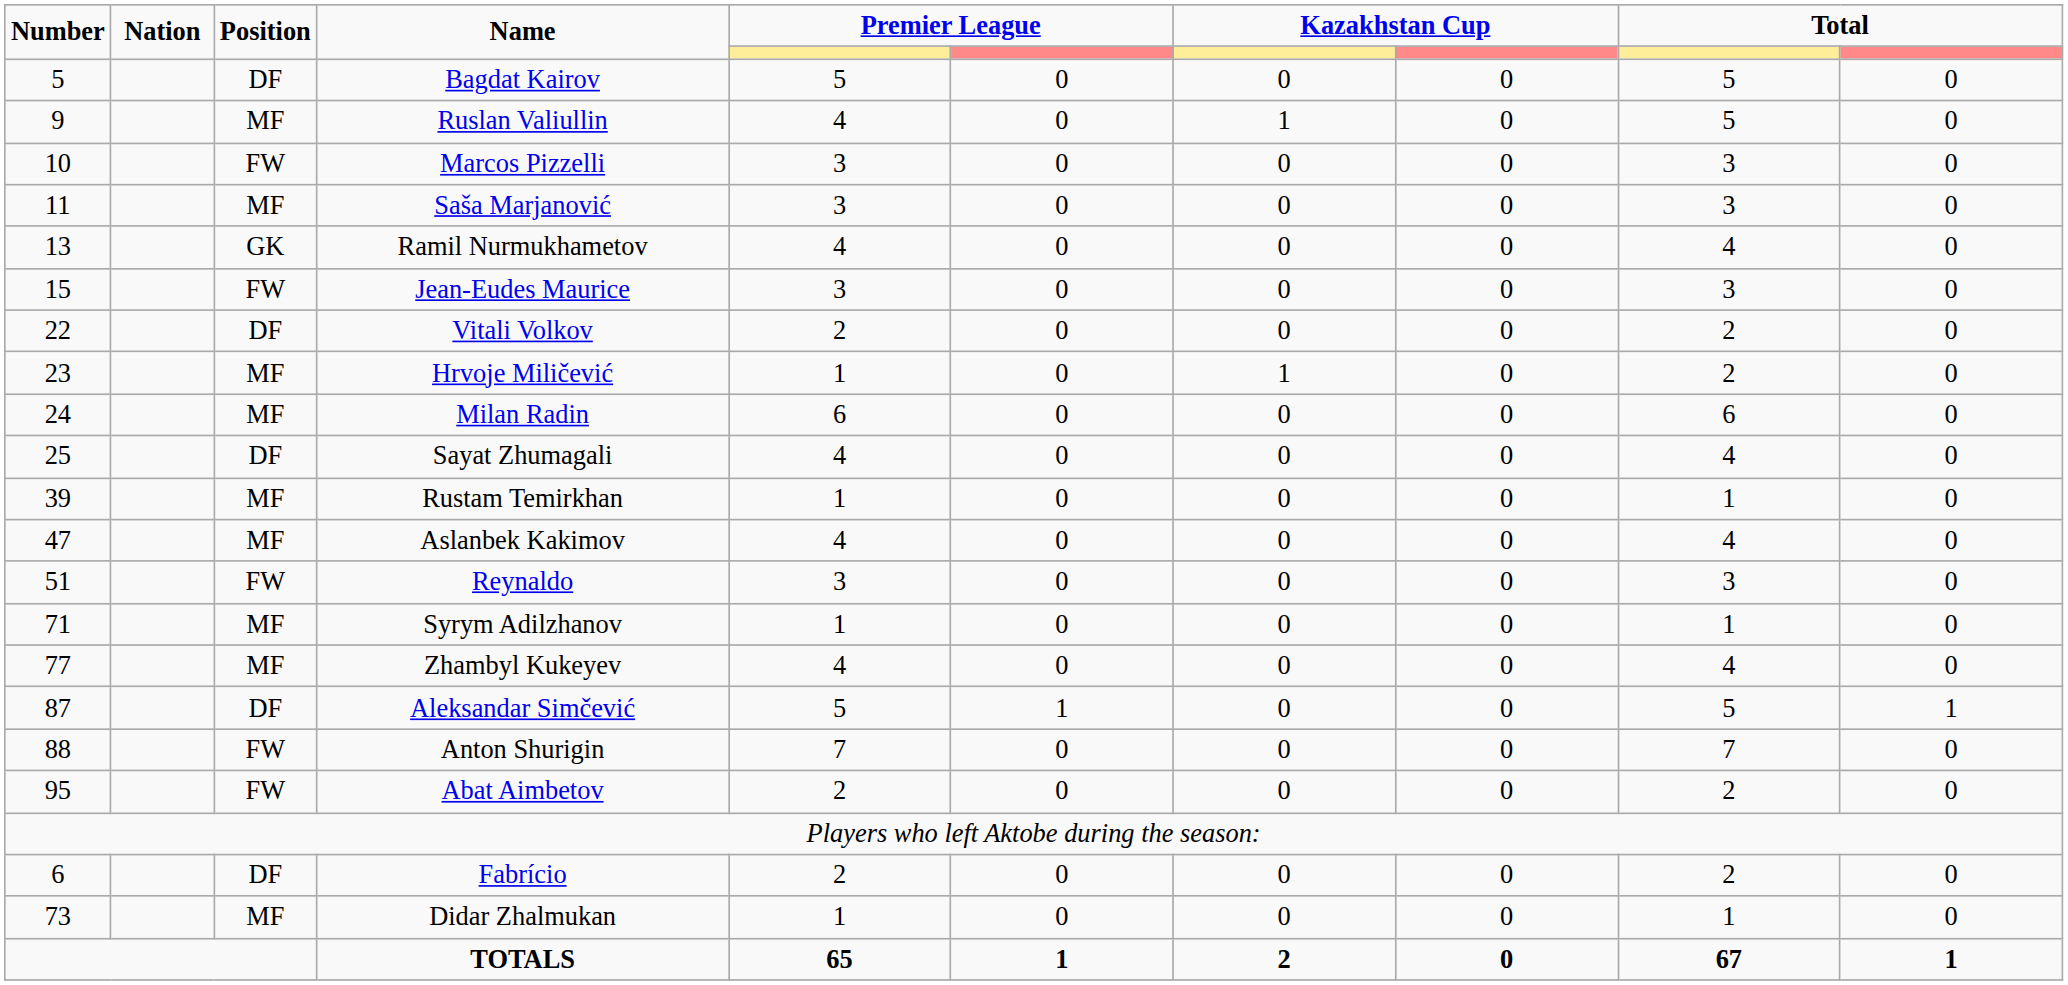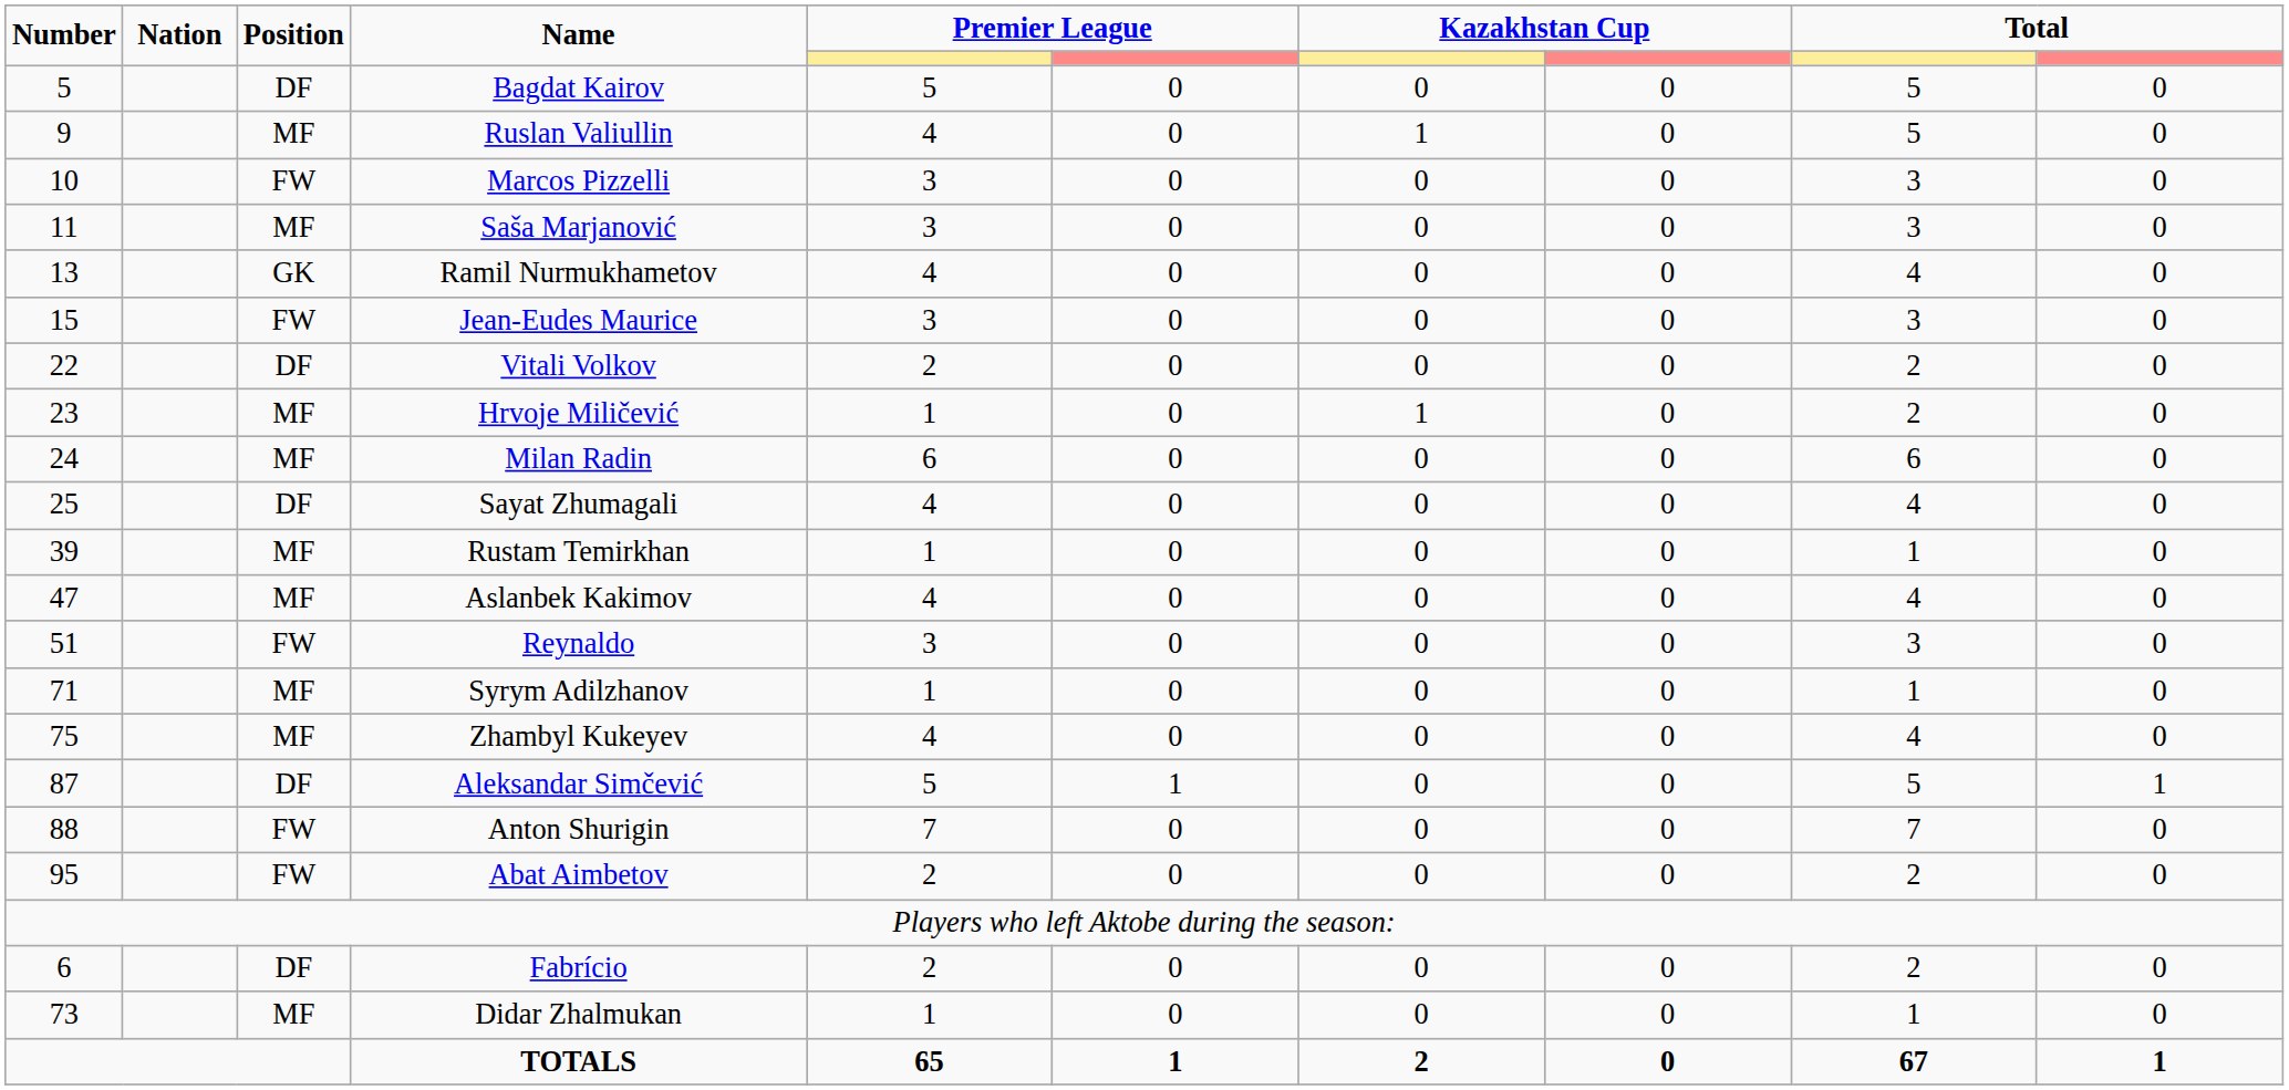 <table class="wikitable" style="text-align:center;">
 <tr>
 <td rowspan="2"  style="width:5%; text-align:center;"><strong>Number</strong></td>
 <td rowspan="2"  style="width:5%; text-align:center;"><strong>Nation</strong></td>
 <td rowspan="2"  style="width:5%; text-align:center;"><strong>Position</strong></td>
 <td rowspan="2"  style="width:20%; text-align:center;"><strong>Name</strong></td>
 <td colspan="2" style="text-align:center;"><strong><a href='#'>Premier League</a></strong></td>
 <td colspan="2" style="text-align:center;"><strong><a href='#'>Kazakhstan Cup</a></strong></td>
 <td colspan="2" style="text-align:center;"><strong>Total</strong></td>
 </tr>
 <tr>
 <th style="width:60px; background:#fe9;"></th>
 <th style="width:60px; background:#ff8888;"></th>
 <th style="width:60px; background:#fe9;"></th>
 <th style="width:60px; background:#ff8888;"></th>
 <th style="width:60px; background:#fe9;"></th>
 <th style="width:60px; background:#ff8888;"></th>
 </tr>
 <tr>
 <td>5</td>
 <td></td>
 <td>DF</td>
 <td><a href='#'>Bagdat Kairov</a></td>
 <td>5</td>
 <td>0</td>
 <td>0</td>
 <td>0</td>
 <td>5</td>
 <td>0</td>
 </tr>
 <tr>
 <td>9</td>
 <td></td>
 <td>MF</td>
 <td><a href='#'>Ruslan Valiullin</a></td>
 <td>4</td>
 <td>0</td>
 <td>1</td>
 <td>0</td>
 <td>5</td>
 <td>0</td>
 </tr>
 <tr>
 <td>10</td>
 <td></td>
 <td>FW</td>
 <td><a href='#'>Marcos Pizzelli</a></td>
 <td>3</td>
 <td>0</td>
 <td>0</td>
 <td>0</td>
 <td>3</td>
 <td>0</td>
 </tr>
 <tr>
 <td>11</td>
 <td></td>
 <td>MF</td>
 <td><a href='#'>Saša Marjanović</a></td>
 <td>3</td>
 <td>0</td>
 <td>0</td>
 <td>0</td>
 <td>3</td>
 <td>0</td>
 </tr>
 <tr>
 <td>13</td>
 <td></td>
 <td>GK</td>
 <td>Ramil Nurmukhametov</td>
 <td>4</td>
 <td>0</td>
 <td>0</td>
 <td>0</td>
 <td>4</td>
 <td>0</td>
 </tr>
 <tr>
 <td>15</td>
 <td></td>
 <td>FW</td>
 <td><a href='#'>Jean-Eudes Maurice</a></td>
 <td>3</td>
 <td>0</td>
 <td>0</td>
 <td>0</td>
 <td>3</td>
 <td>0</td>
 </tr>
 <tr>
 <td>22</td>
 <td></td>
 <td>DF</td>
 <td><a href='#'>Vitali Volkov</a></td>
 <td>2</td>
 <td>0</td>
 <td>0</td>
 <td>0</td>
 <td>2</td>
 <td>0</td>
 </tr>
 <tr>
 <td>23</td>
 <td></td>
 <td>MF</td>
 <td><a href='#'>Hrvoje Miličević</a></td>
 <td>1</td>
 <td>0</td>
 <td>1</td>
 <td>0</td>
 <td>2</td>
 <td>0</td>
 </tr>
 <tr>
 <td>24</td>
 <td></td>
 <td>MF</td>
 <td><a href='#'>Milan Radin</a></td>
 <td>6</td>
 <td>0</td>
 <td>0</td>
 <td>0</td>
 <td>6</td>
 <td>0</td>
 </tr>
 <tr>
 <td>25</td>
 <td></td>
 <td>DF</td>
 <td>Sayat Zhumagali</td>
 <td>4</td>
 <td>0</td>
 <td>0</td>
 <td>0</td>
 <td>4</td>
 <td>0</td>
 </tr>
 <tr>
 <td>39</td>
 <td></td>
 <td>MF</td>
 <td>Rustam Temirkhan</td>
 <td>1</td>
 <td>0</td>
 <td>0</td>
 <td>0</td>
 <td>1</td>
 <td>0</td>
 </tr>
 <tr>
 <td>47</td>
 <td></td>
 <td>MF</td>
 <td>Aslanbek Kakimov</td>
 <td>4</td>
 <td>0</td>
 <td>0</td>
 <td>0</td>
 <td>4</td>
 <td>0</td>
 </tr>
 <tr>
 <td>51</td>
 <td></td>
 <td>FW</td>
 <td><a href='#'>Reynaldo</a></td>
 <td>3</td>
 <td>0</td>
 <td>0</td>
 <td>0</td>
 <td>3</td>
 <td>0</td>
 </tr>
 <tr>
 <td>71</td>
 <td></td>
 <td>MF</td>
 <td>Syrym Adilzhanov</td>
 <td>1</td>
 <td>0</td>
 <td>0</td>
 <td>0</td>
 <td>1</td>
 <td>0</td>
 </tr>
 <tr>
-<td>77</td>
+<td>75</td>
 <td></td>
 <td>MF</td>
 <td>Zhambyl Kukeyev</td>
 <td>4</td>
 <td>0</td>
 <td>0</td>
 <td>0</td>
 <td>4</td>
 <td>0</td>
 </tr>
 <tr>
 <td>87</td>
 <td></td>
 <td>DF</td>
 <td><a href='#'>Aleksandar Simčević</a></td>
 <td>5</td>
 <td>1</td>
 <td>0</td>
 <td>0</td>
 <td>5</td>
 <td>1</td>
 </tr>
 <tr>
 <td>88</td>
 <td></td>
 <td>FW</td>
 <td>Anton Shurigin</td>
 <td>7</td>
 <td>0</td>
 <td>0</td>
 <td>0</td>
 <td>7</td>
 <td>0</td>
 </tr>
 <tr>
 <td>95</td>
 <td></td>
 <td>FW</td>
 <td><a href='#'>Abat Aimbetov</a></td>
 <td>2</td>
 <td>0</td>
 <td>0</td>
 <td>0</td>
 <td>2</td>
 <td>0</td>
 </tr>
 <tr>
 <td colspan="14"><em>Players who left Aktobe during the season:</em></td>
 </tr>
 <tr>
 <td>6</td>
 <td></td>
 <td>DF</td>
 <td><a href='#'>Fabrício</a></td>
 <td>2</td>
 <td>0</td>
 <td>0</td>
 <td>0</td>
 <td>2</td>
 <td>0</td>
 </tr>
 <tr>
 <td>73</td>
 <td></td>
 <td>MF</td>
 <td>Didar Zhalmukan</td>
 <td>1</td>
 <td>0</td>
 <td>0</td>
 <td>0</td>
 <td>1</td>
 <td>0</td>
 </tr>
 <tr>
 <td colspan="3"></td>
 <td><strong>TOTALS</strong></td>
 <td><strong>65</strong></td>
 <td><strong>1</strong></td>
 <td><strong>2</strong></td>
 <td><strong>0</strong></td>
 <td><strong>67</strong></td>
 <td><strong>1</strong></td>
 </tr>
 </table>
